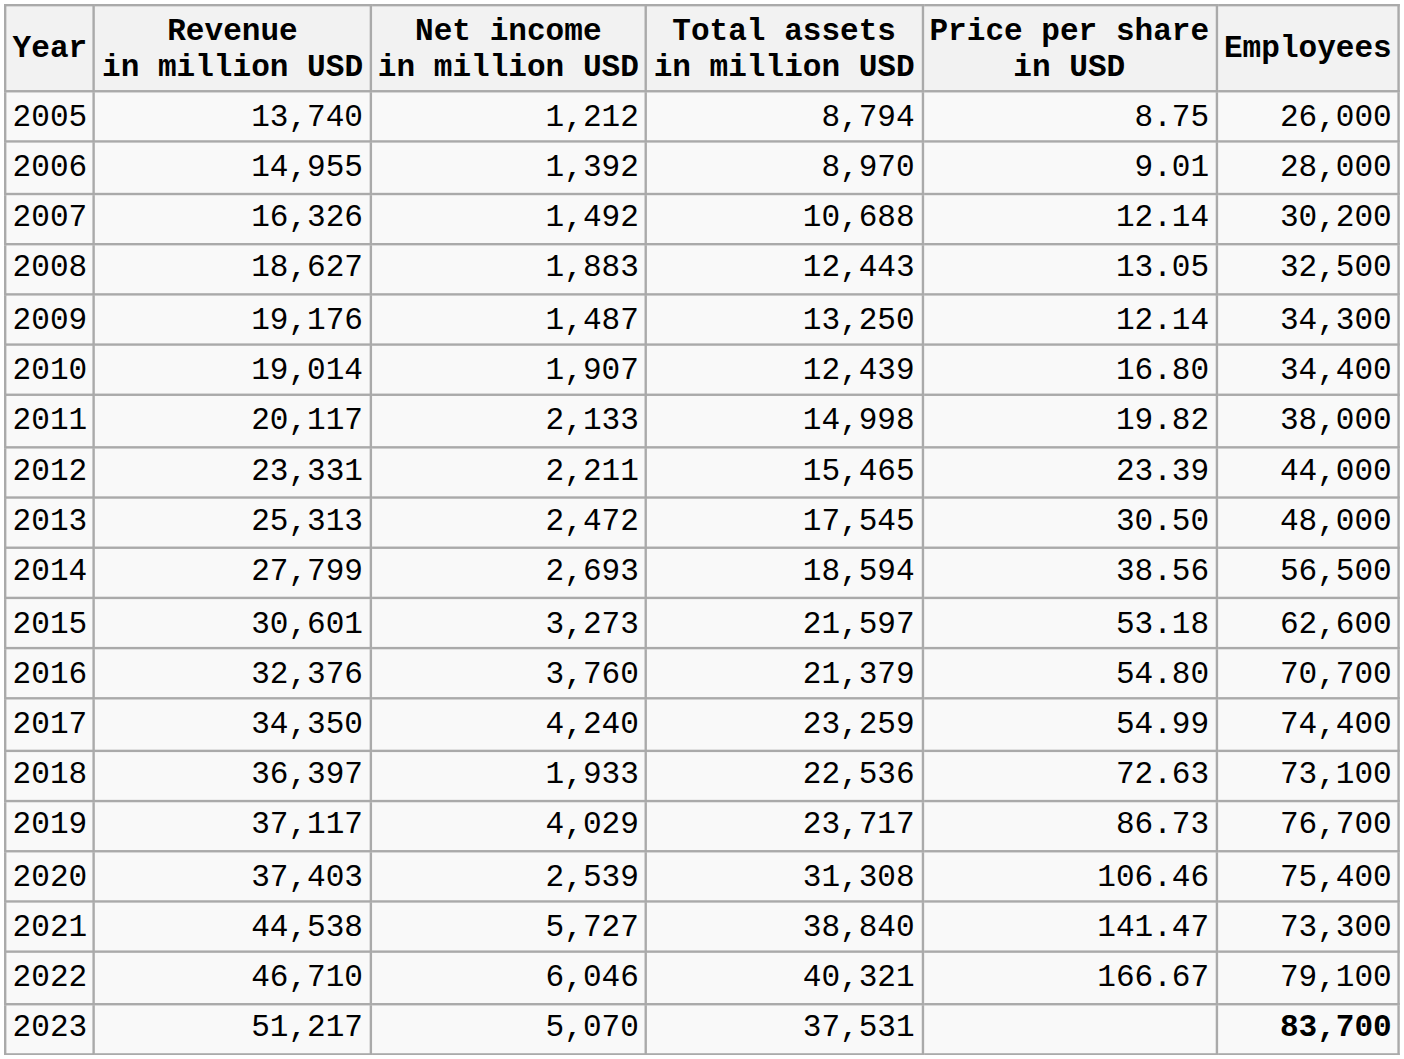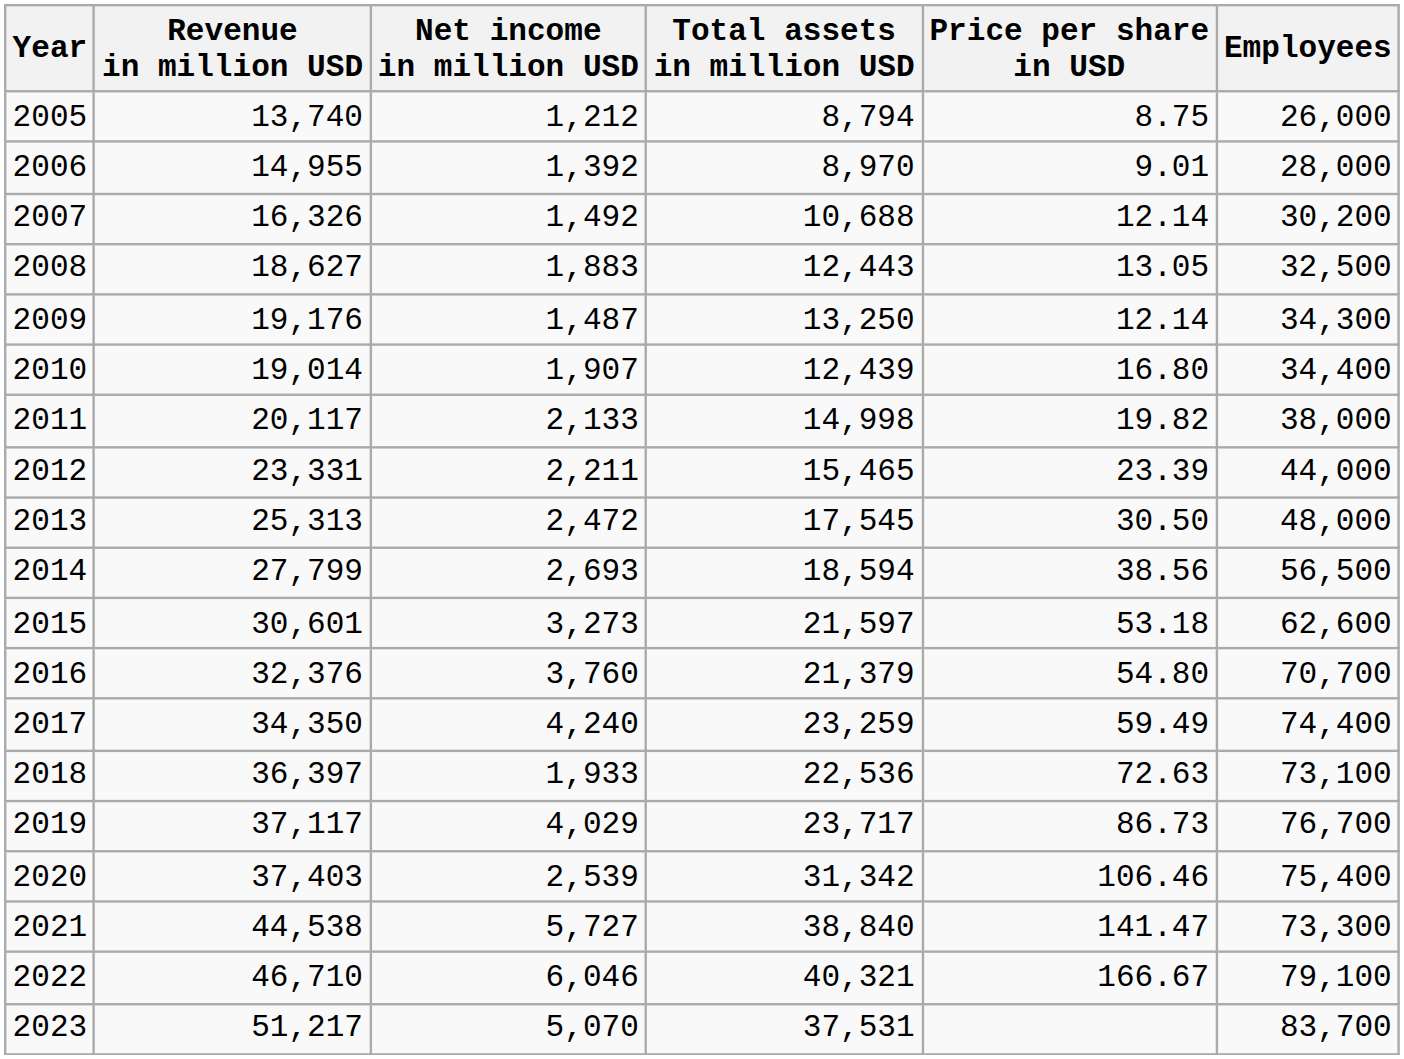 <table class="wikitable float-left" style="text-align: right;">
 <tr>
 <th>Year</th>
 <th>Revenue<br>in million USD</th>
 <th>Net income<br>in million USD</th>
 <th>Total assets<br>in million USD</th>
 <th>Price per share<br>in USD</th>
 <th>Employees</th>
 </tr>
 <tr>
 <td>2005</td>
 <td>13,740</td>
 <td>1,212</td>
 <td>8,794</td>
 <td>8.75</td>
 <td>26,000</td>
 </tr>
 <tr>
 <td>2006</td>
 <td>14,955</td>
 <td>1,392</td>
 <td>8,970</td>
 <td>9.01</td>
 <td>28,000</td>
 </tr>
 <tr>
 <td>2007</td>
 <td>16,326</td>
 <td>1,492</td>
 <td>10,688</td>
 <td>12.14</td>
 <td>30,200</td>
 </tr>
 <tr>
 <td>2008</td>
 <td>18,627</td>
 <td>1,883</td>
 <td>12,443</td>
 <td>13.05</td>
 <td>32,500</td>
 </tr>
 <tr>
 <td>2009</td>
 <td>19,176</td>
 <td>1,487</td>
 <td>13,250</td>
 <td>12.14</td>
 <td>34,300</td>
 </tr>
 <tr>
 <td>2010</td>
 <td>19,014</td>
 <td>1,907</td>
 <td>12,439</td>
 <td>16.80</td>
 <td>34,400</td>
 </tr>
 <tr>
 <td>2011</td>
 <td>20,117</td>
 <td>2,133</td>
 <td>14,998</td>
 <td>19.82</td>
 <td>38,000</td>
 </tr>
 <tr>
 <td>2012</td>
 <td>23,331</td>
 <td>2,211</td>
 <td>15,465</td>
 <td>23.39</td>
 <td>44,000</td>
 </tr>
 <tr>
 <td>2013</td>
 <td>25,313</td>
 <td>2,472</td>
 <td>17,545</td>
 <td>30.50</td>
 <td>48,000</td>
 </tr>
 <tr>
 <td>2014</td>
 <td>27,799</td>
 <td>2,693</td>
 <td>18,594</td>
 <td>38.56</td>
 <td>56,500</td>
 </tr>
 <tr>
 <td>2015</td>
 <td>30,601</td>
 <td>3,273</td>
 <td>21,597</td>
 <td>53.18</td>
 <td>62,600</td>
 </tr>
 <tr>
 <td>2016</td>
 <td>32,376</td>
 <td>3,760</td>
 <td>21,379</td>
 <td>54.80</td>
 <td>70,700</td>
 </tr>
 <tr>
 <td>2017</td>
 <td>34,350</td>
 <td>4,240</td>
 <td>23,259</td>
-<td>54.99</td>
+<td>59.49</td>
 <td>74,400</td>
 </tr>
 <tr>
 <td>2018</td>
 <td>36,397</td>
 <td>1,933</td>
 <td>22,536</td>
 <td>72.63</td>
 <td>73,100</td>
 </tr>
 <tr>
 <td>2019</td>
 <td>37,117</td>
 <td>4,029</td>
 <td>23,717</td>
 <td>86.73</td>
 <td>76,700</td>
 </tr>
 <tr>
 <td>2020</td>
 <td>37,403</td>
 <td>2,539</td>
-<td>31,308</td>
+<td>31,342</td>
 <td>106.46</td>
 <td>75,400</td>
 </tr>
 <tr>
 <td>2021</td>
 <td>44,538</td>
 <td>5,727</td>
 <td>38,840</td>
 <td>141.47</td>
 <td>73,300</td>
 </tr>
 <tr>
 <td>2022</td>
 <td>46,710</td>
 <td>6,046</td>
 <td>40,321</td>
 <td>166.67</td>
 <td>79,100</td>
 </tr>
 <tr>
 <td>2023</td>
 <td>51,217</td>
 <td>5,070</td>
 <td>37,531</td>
 <td></td>
-<td><strong>83,700</strong></td>
+<td>83,700</td>
 </tr>
 </table>
